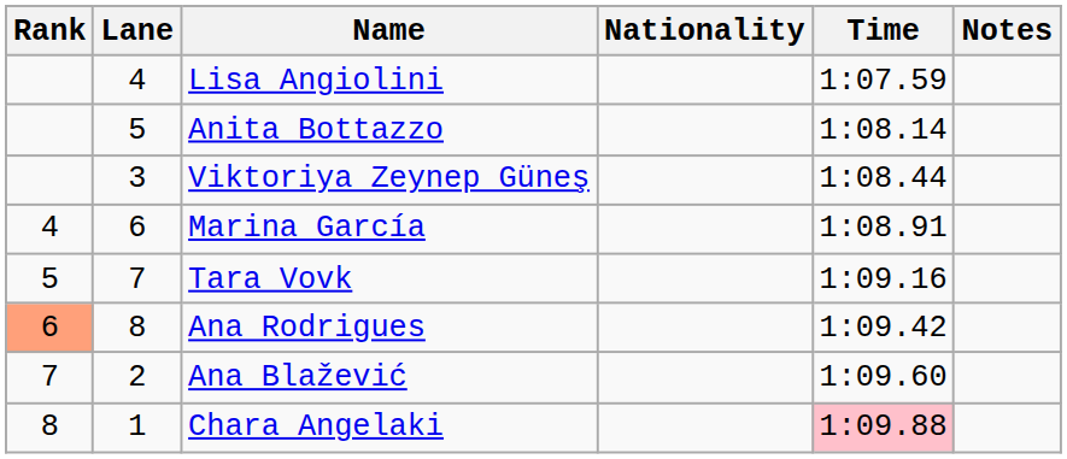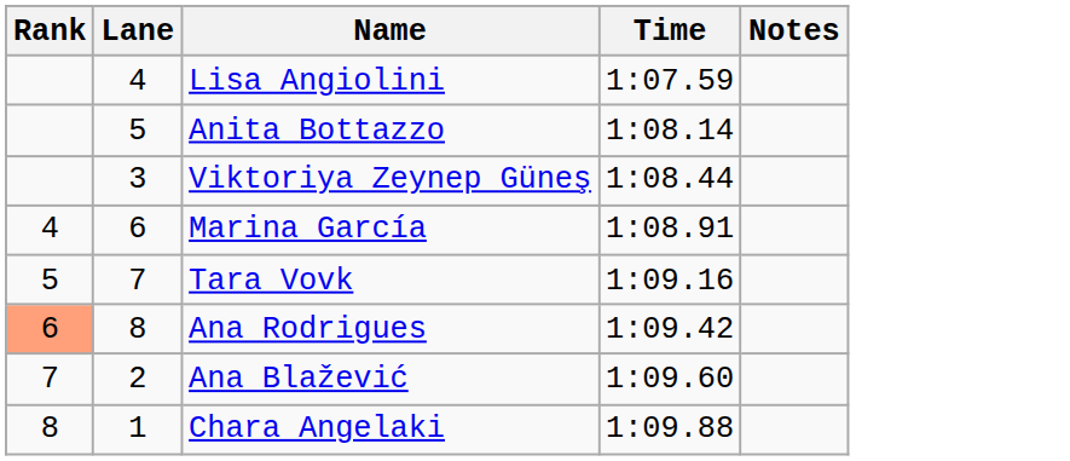 <table class="wikitable sortable" style="text-align:center">
 <tr>
 <th>Rank</th>
 <th>Lane</th>
 <th>Name</th>
-<th>Nationality</th>
 <th>Time</th>
 <th>Notes</th>
 </tr>
 <tr>
 <td></td>
 <td>4</td>
 <td align=left><a href='#'>Lisa Angiolini</a></td>
-<td align=left></td>
 <td>1:07.59</td>
 <td></td>
 </tr>
 <tr>
 <td></td>
 <td>5</td>
 <td align=left><a href='#'>Anita Bottazzo</a></td>
-<td align=left></td>
 <td>1:08.14</td>
 <td></td>
 </tr>
 <tr>
 <td></td>
 <td>3</td>
 <td align=left><a href='#'>Viktoriya Zeynep Güneş</a></td>
-<td align=left></td>
 <td>1:08.44</td>
 <td></td>
 </tr>
 <tr>
 <td>4</td>
 <td>6</td>
 <td align=left><a href='#'>Marina García</a></td>
-<td align=left></td>
 <td>1:08.91</td>
 <td></td>
 </tr>
 <tr>
 <td>5</td>
 <td>7</td>
 <td align=left><a href='#'>Tara Vovk</a></td>
-<td align=left></td>
 <td>1:09.16</td>
 <td></td>
 </tr>
 <tr>
 <td style="background: lightsalmon;">6</td>
 <td>8</td>
 <td align=left><a href='#'>Ana Rodrigues</a></td>
-<td align=left></td>
 <td>1:09.42</td>
 <td></td>
 </tr>
 <tr>
 <td>7</td>
 <td>2</td>
 <td align=left><a href='#'>Ana Blažević</a></td>
-<td align=left></td>
 <td>1:09.60</td>
 <td></td>
 </tr>
 <tr>
 <td>8</td>
 <td>1</td>
 <td align=left><a href='#'>Chara Angelaki</a></td>
-<td align=left></td>
-<td style="background: pink;">1:09.88</td>
+<td>1:09.88</td>
 <td></td>
 </tr>
 </table>
